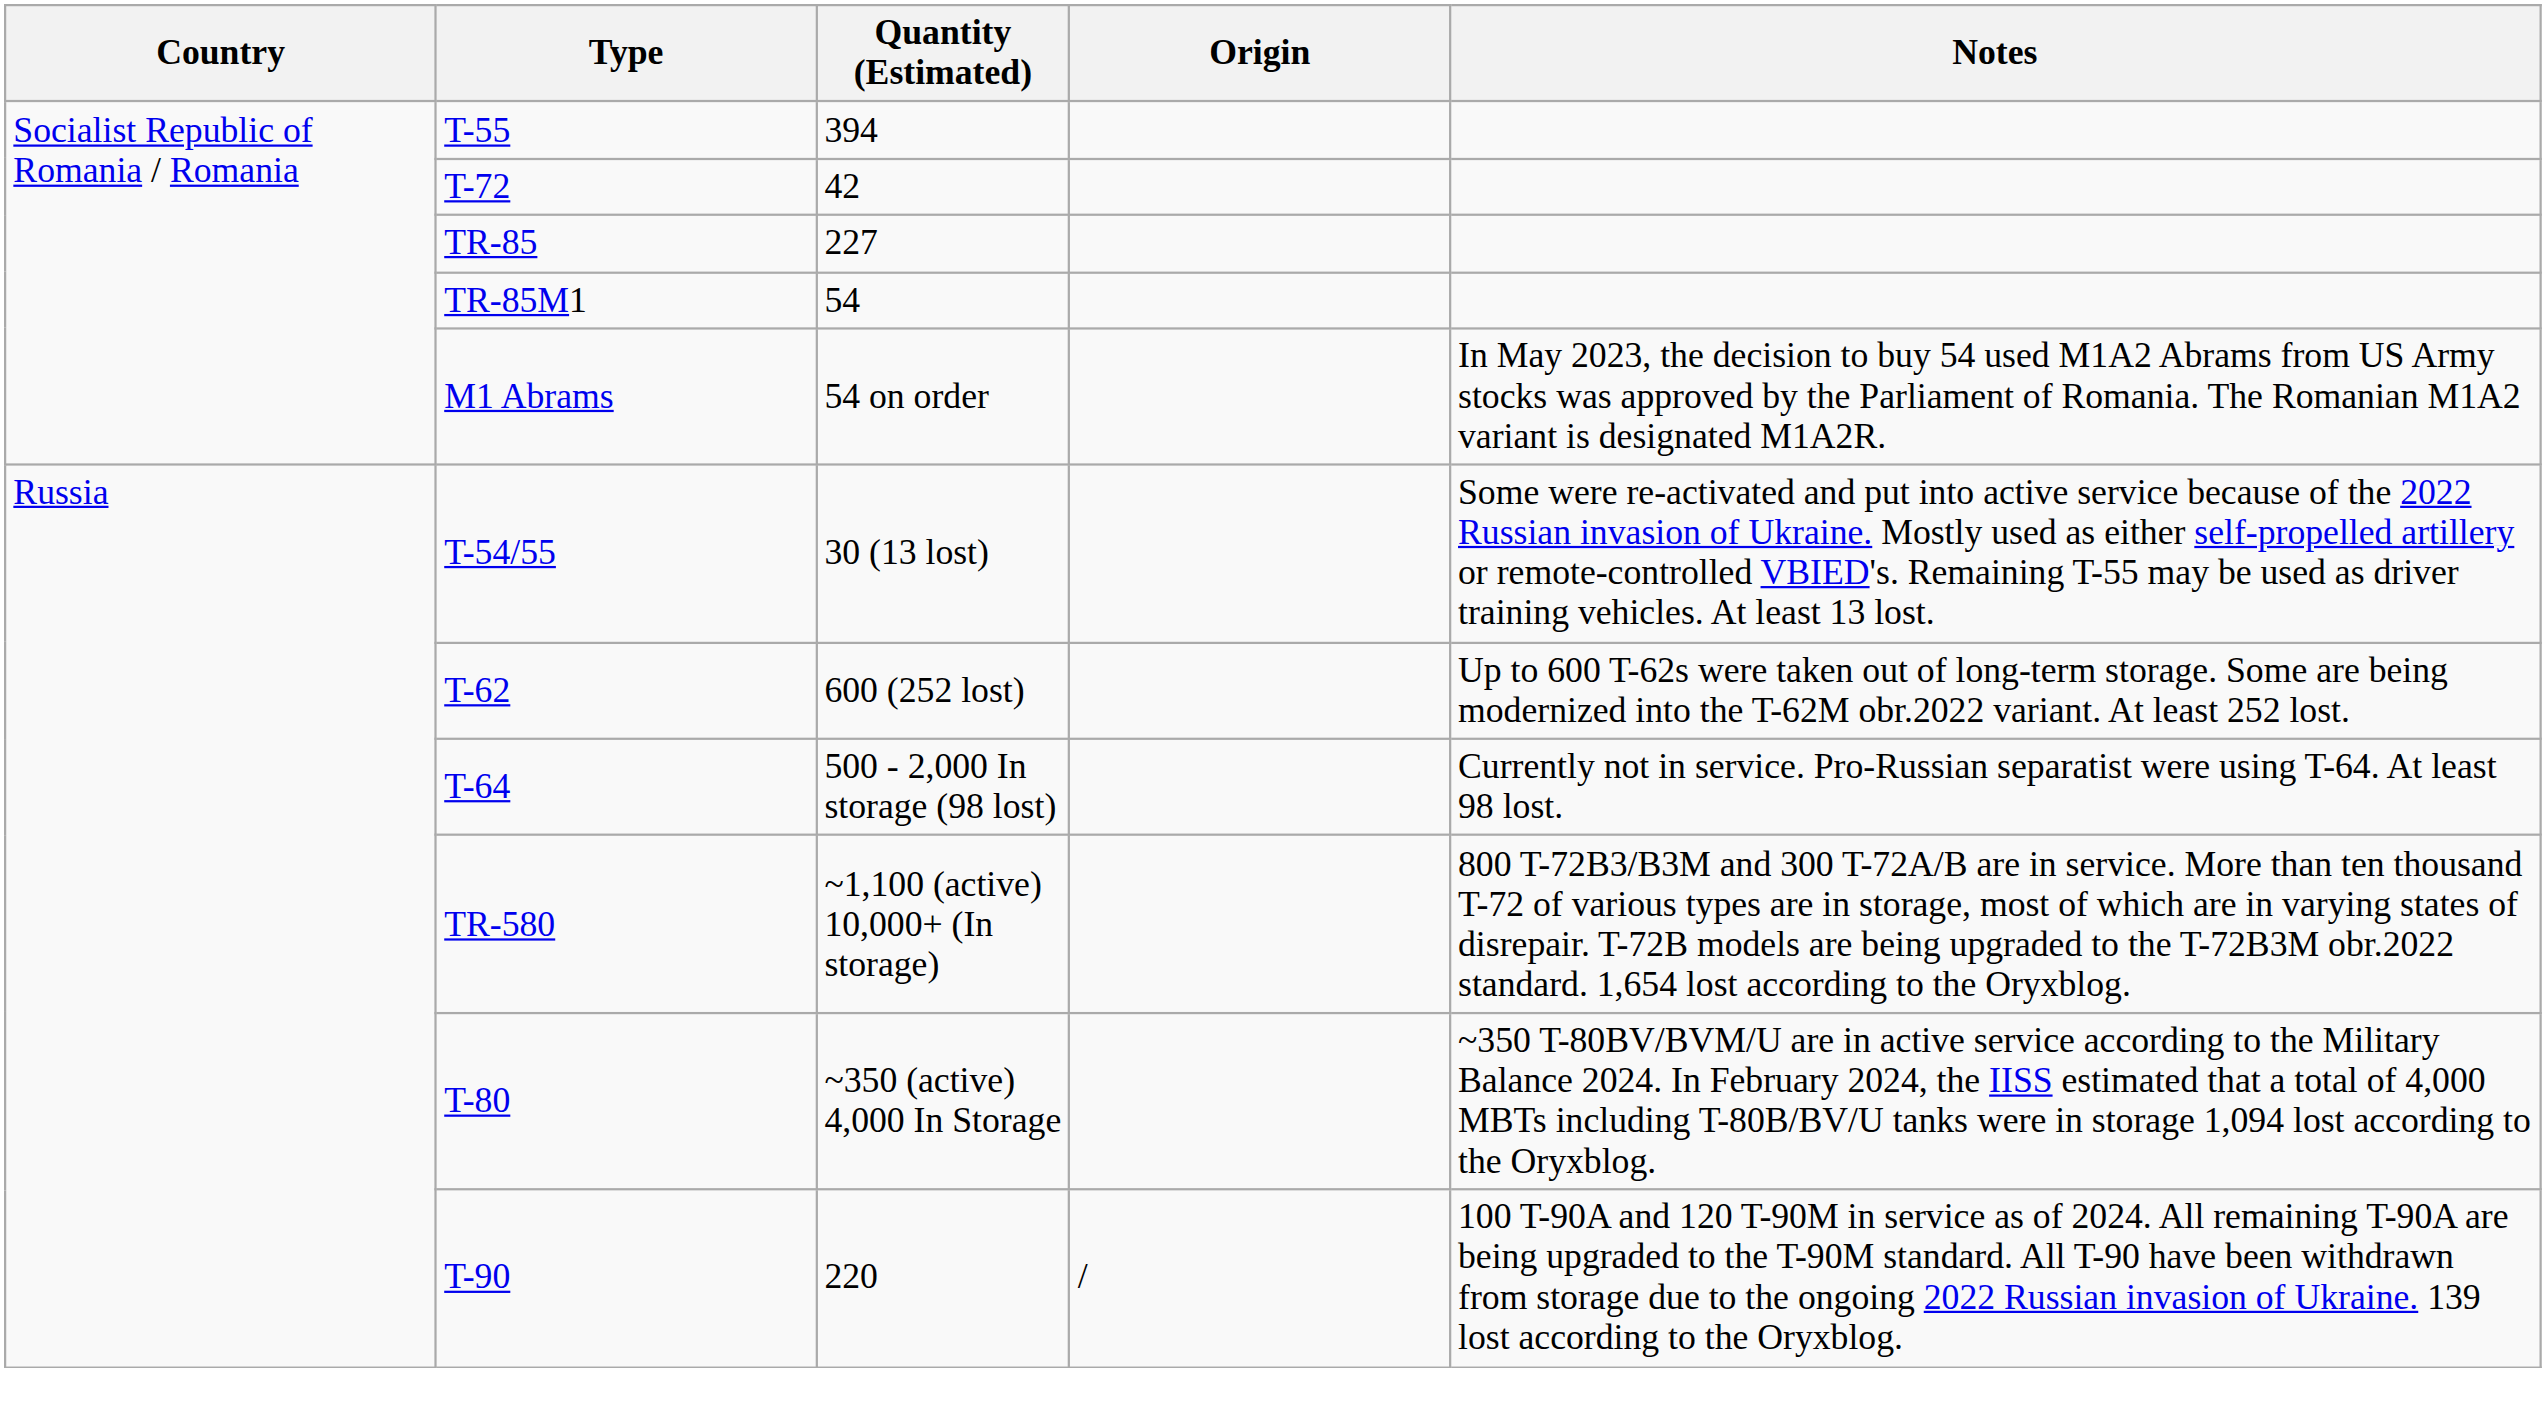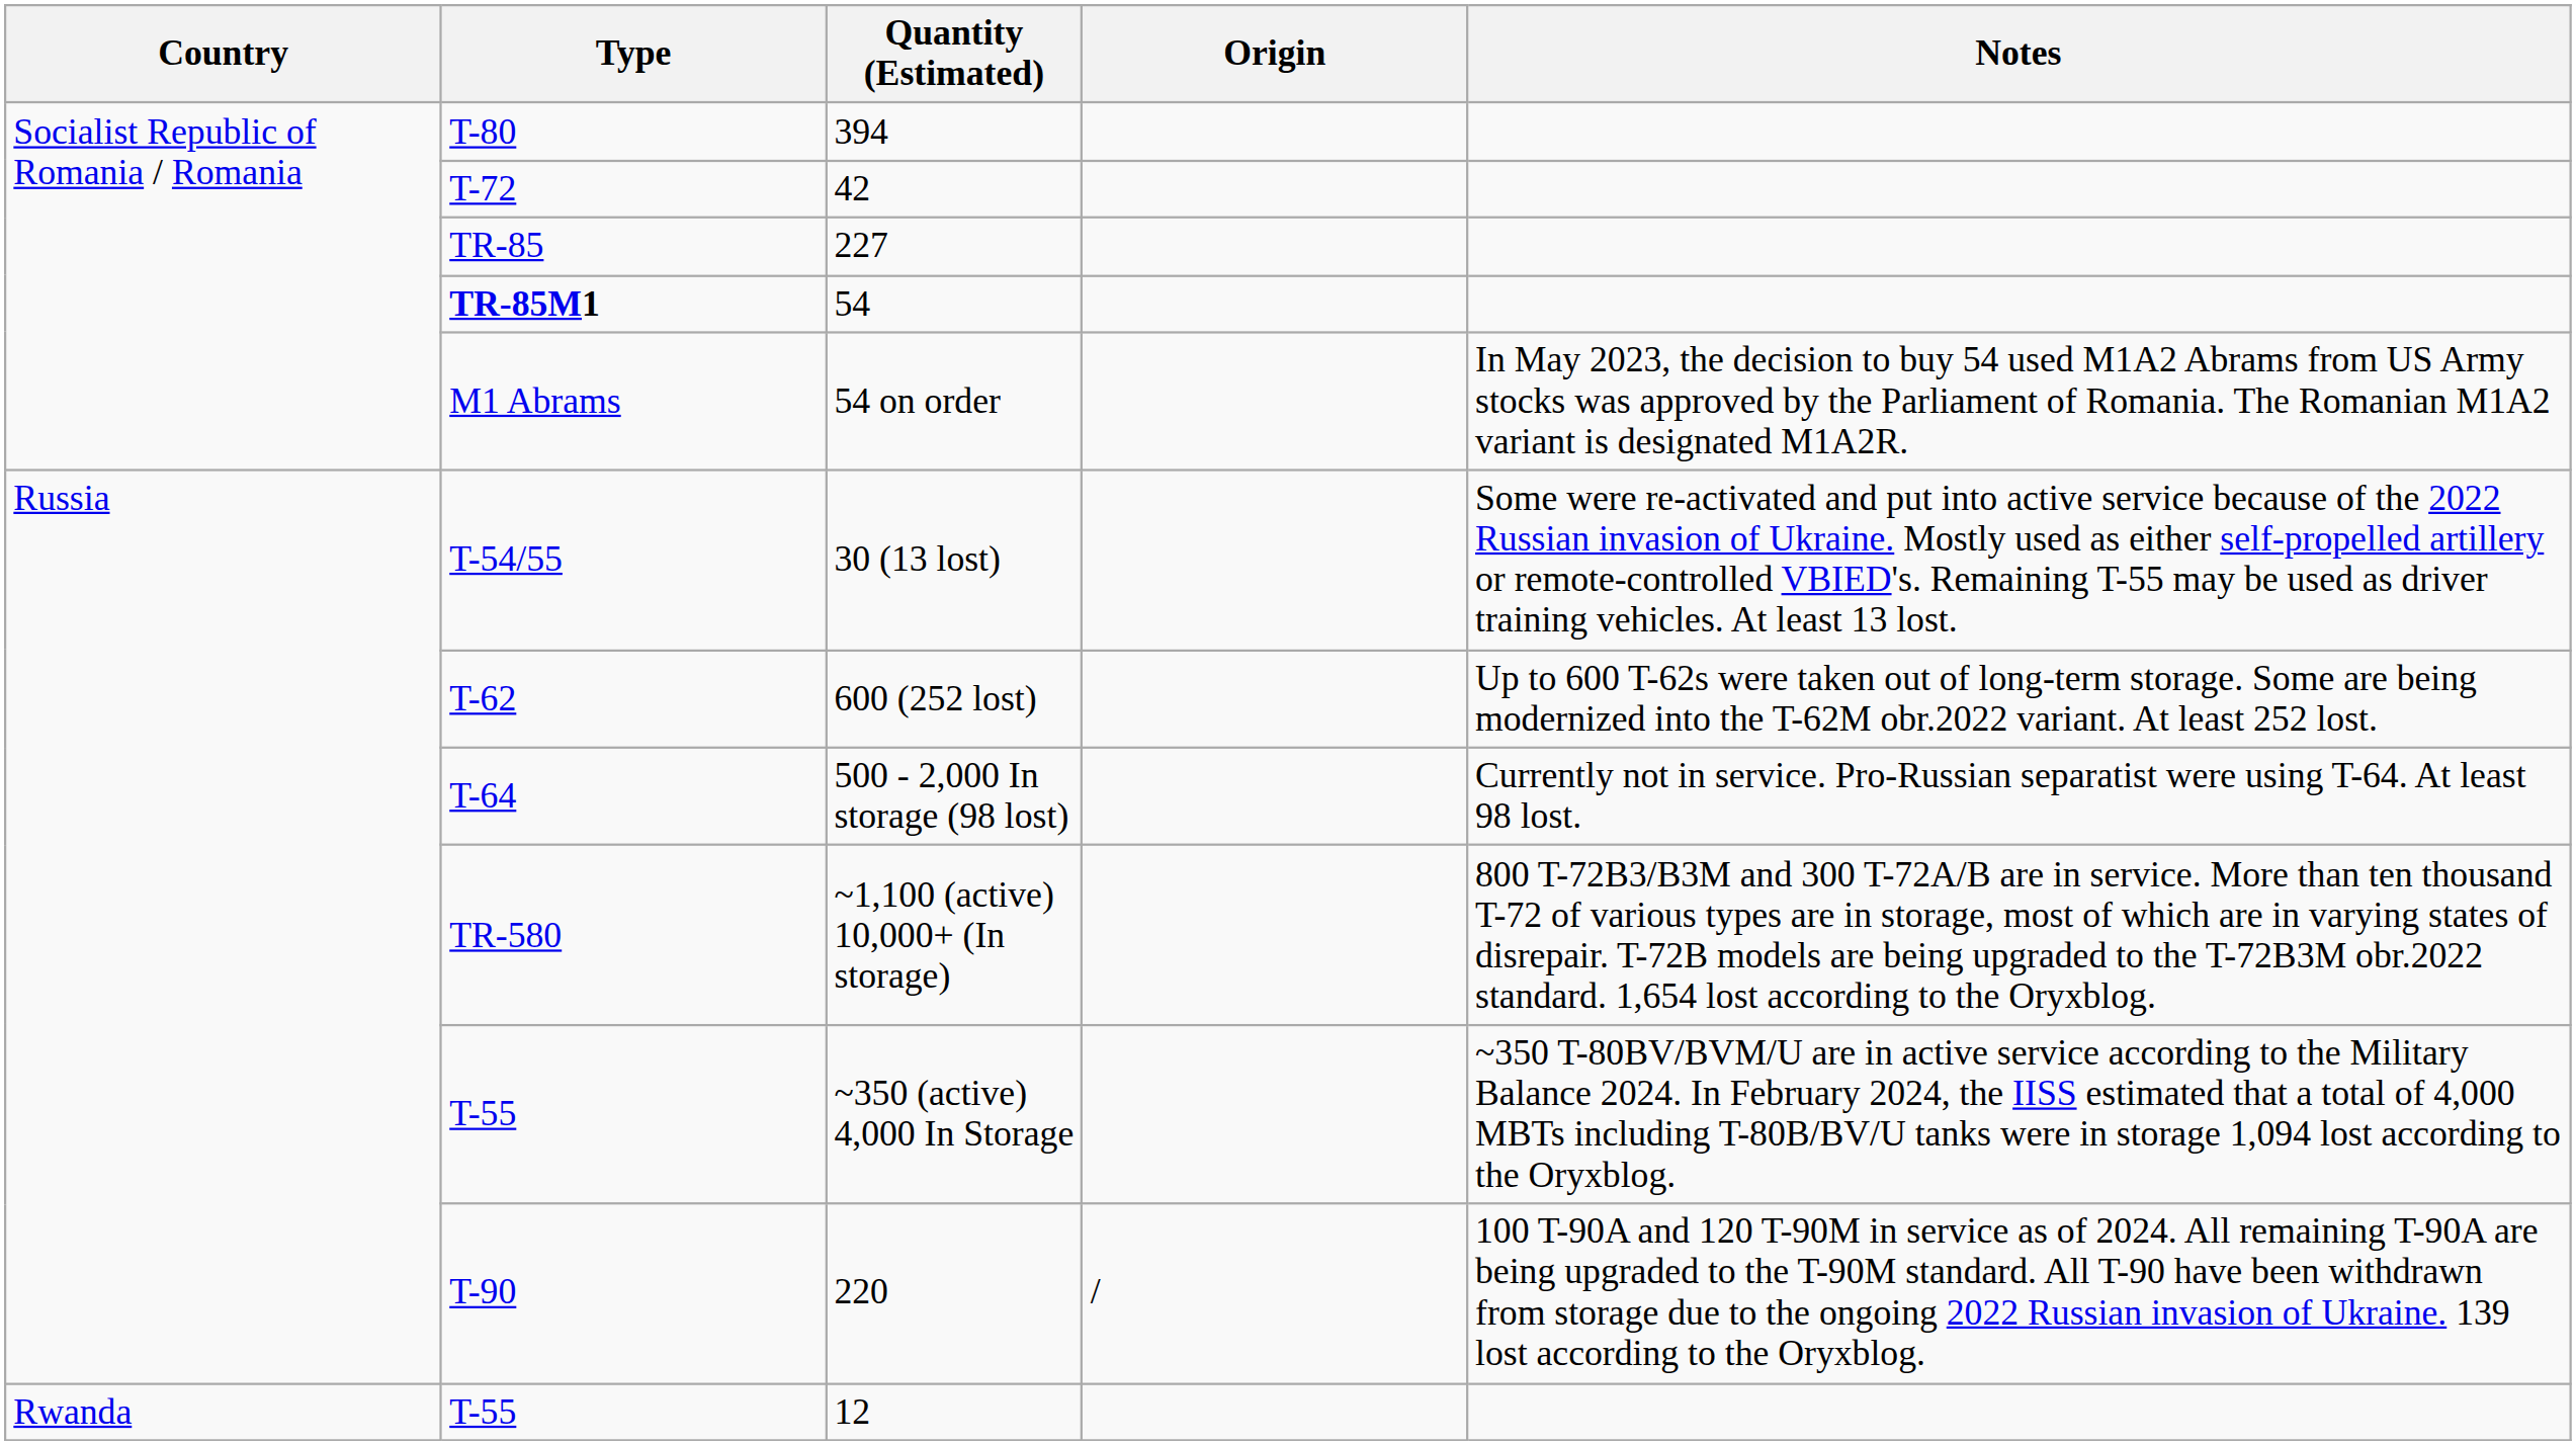 <table class="wikitable" Width="90%">
 <tr>
 <th width="17%">Country</th>
 <th width="15%">Type</th>
 <th width="10%">Quantity (Estimated)</th>
 <th width="15%">Origin</th>
 <th>Notes</th>
 </tr>
 <tr>
 <td rowspan="5" valign="top"><a href='#'>Socialist Republic of Romania</a> / <a href='#'>Romania</a></td>
-<td><a href='#'>T-55</a></td>
+<td><a href='#'>T-80</a></td>
 <td>394</td>
 <td></td>
 <td></td>
 </tr>
 <tr ->
 <td><a href='#'>T-72</a></td>
 <td>42</td>
 <td></td>
 <td></td>
 </tr>
 <tr ->
 <td><a href='#'>TR-85</a></td>
 <td>227</td>
 <td></td>
 <td></td>
 </tr>
 <tr ->
-<td><a href='#'>TR-85M</a>1</td>
+<td><strong><a href='#'>TR-85M</a>1</strong></td>
 <td>54</td>
 <td></td>
 <td></td>
 </tr>
 <tr ->
 <td><a href='#'>M1 Abrams</a></td>
 <td>54 on order</td>
 <td></td>
 <td>In May 2023, the decision to buy 54 used M1A2 Abrams from US Army stocks was approved by the Parliament of Romania. The Romanian M1A2 variant is designated M1A2R.</td>
 </tr>
 <tr>
 <td rowspan="6" valign="top"><a href='#'>Russia</a></td>
 <td><a href='#'>T-54/55</a></td>
 <td>30 (13 lost)</td>
 <td></td>
 <td>Some were re-activated and put into active service because of the <a href='#'>2022 Russian invasion of Ukraine.</a> Mostly used as either <a href='#'>self-propelled artillery</a> or remote-controlled <a href='#'>VBIED</a>'s. Remaining T-55 may be used as driver training vehicles. At least 13 lost.</td>
 </tr>
 <tr>
 <td><a href='#'>T-62</a></td>
 <td>600 (252 lost)<br></td>
 <td></td>
 <td>Up to 600 T-62s were taken out of long-term storage. Some are being modernized into the T-62M obr.2022 variant. At least 252 lost.</td>
 </tr>
 <tr>
 <td><a href='#'>T-64</a></td>
 <td>500 - 2,000 In storage (98 lost)</td>
 <td></td>
 <td>Currently not in service. Pro-Russian separatist were using T-64. At least 98 lost.</td>
 </tr>
 <tr>
 <td><a href='#'>TR-580</a></td>
 <td>~1,100 (active) 10,000+ (In storage)</td>
 <td></td>
 <td>800 T-72B3/B3M and 300 T-72A/B are in service. More than ten thousand T-72 of various types are in storage, most of which are in varying states of disrepair. T-72B models are being upgraded to the T-72B3M obr.2022 standard. 1,654 lost according to the Oryxblog.</td>
 </tr>
 <tr>
-<td><a href='#'>T-80</a></td>
+<td><a href='#'>T-55</a></td>
 <td>~350 (active) <br> 4,000 In Storage</td>
 <td></td>
 <td>~350 T-80BV/BVM/U are in active service according to the Military Balance 2024. In February 2024, the <a href='#'>IISS</a> estimated that a total of 4,000 MBTs including T-80B/BV/U tanks were in storage 1,094 lost according to the Oryxblog.</td>
 </tr>
 <tr>
 <td><a href='#'>T-90</a></td>
 <td>220</td>
 <td> /<br></td>
 <td>100 T-90A and 120 T-90M in service as of 2024. All remaining T-90A are being upgraded to the T-90M standard. All T-90 have been withdrawn from storage due to the ongoing <a href='#'>2022 Russian invasion of Ukraine.</a> 139 lost according to the Oryxblog.</td>
 </tr>
+<tr>
+<td rowspan="1" valign="top"><a href='#'>Rwanda</a></td>
+<td><a href='#'>T-55</a></td>
+<td>12</td>
+<td></td>
+<td></td>
+</tr>
 </table>
